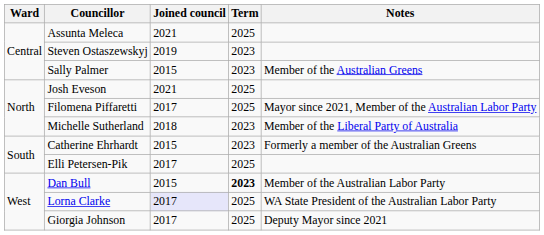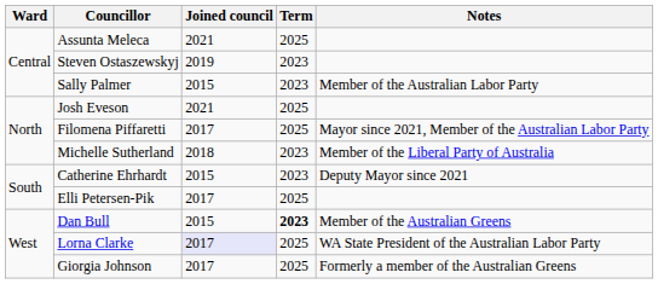 <table class="wikitable">
 <tr>
 <th>Ward</th>
 <th>Councillor</th>
 <th>Joined council</th>
 <th>Term</th>
 <th>Notes</th>
 </tr>
 <tr>
 <td rowspan="3">Central</td>
 <td>Assunta Meleca</td>
 <td>2021</td>
 <td>2025</td>
 <td></td>
 </tr>
 <tr>
 <td>Steven Ostaszewskyj</td>
 <td>2019</td>
 <td>2023</td>
 <td></td>
 </tr>
 <tr>
 <td>Sally Palmer</td>
 <td>2015</td>
 <td>2023</td>
-<td>Member of the <a href='#'>Australian Greens</a></td>
+<td>Member of the Australian Labor Party</td>
 </tr>
 <tr>
 <td rowspan="3">North</td>
 <td>Josh Eveson</td>
 <td>2021</td>
 <td>2025</td>
 <td></td>
 </tr>
 <tr>
 <td>Filomena Piffaretti</td>
 <td>2017</td>
 <td>2025</td>
 <td>Mayor since 2021, Member of the <a href='#'>Australian Labor Party</a></td>
 </tr>
 <tr>
 <td>Michelle Sutherland</td>
 <td>2018</td>
 <td>2023</td>
 <td>Member of the <a href='#'>Liberal Party of Australia</a></td>
 </tr>
 <tr>
 <td rowspan="2">South</td>
 <td>Catherine Ehrhardt</td>
 <td>2015</td>
 <td>2023</td>
-<td>Formerly a member of the Australian Greens</td>
+<td>Deputy Mayor since 2021</td>
 </tr>
 <tr>
 <td>Elli Petersen-Pik</td>
 <td>2017</td>
 <td>2025</td>
 <td></td>
 </tr>
 <tr>
 <td rowspan="3">West</td>
 <td><a href='#'>Dan Bull</a></td>
 <td>2015</td>
 <td><strong>2023</strong></td>
-<td>Member of the Australian Labor Party</td>
+<td>Member of the <a href='#'>Australian Greens</a></td>
 </tr>
 <tr>
 <td><a href='#'>Lorna Clarke</a></td>
 <td style="background: lavender;">2017</td>
 <td>2025</td>
 <td>WA State President of the Australian Labor Party</td>
 </tr>
 <tr>
 <td>Giorgia Johnson</td>
 <td>2017</td>
 <td>2025</td>
-<td>Deputy Mayor since 2021</td>
+<td>Formerly a member of the Australian Greens</td>
 </tr>
 </table>
